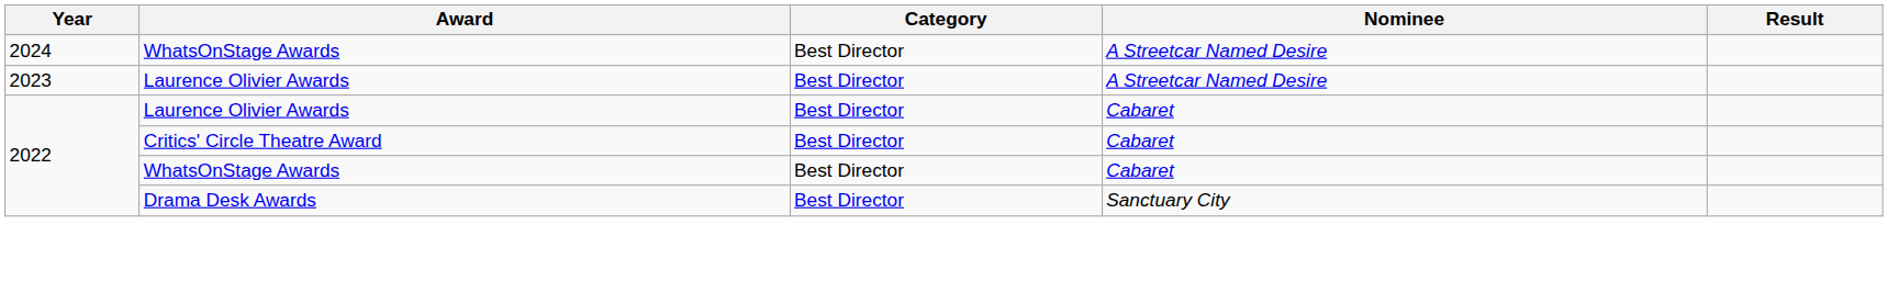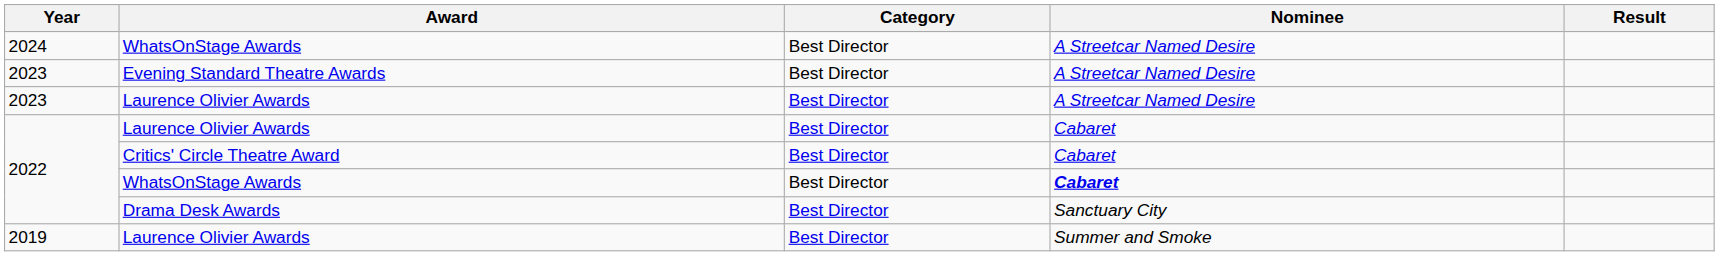 <table class="wikitable" style="width: 100%;">
 <tr>
 <th>Year</th>
 <th>Award</th>
 <th>Category</th>
 <th>Nominee</th>
 <th>Result</th>
 </tr>
 <tr>
 <td rowspan ="1">2024</td>
 <td><a href='#'>WhatsOnStage Awards</a></td>
+<td>Best Director</td>
+<td><em><a href='#'>A Streetcar Named Desire</a></em></td>
+<td></td>
+</tr>
+<tr>
+<td>2023</td>
+<td><a href='#'>Evening Standard Theatre Awards</a></td>
 <td>Best Director</td>
 <td><em><a href='#'>A Streetcar Named Desire</a></em></td>
 <td></td>
 </tr>
 <tr>
 <td rowspan ="1">2023</td>
 <td><a href='#'>Laurence Olivier Awards</a></td>
 <td><a href='#'>Best Director</a></td>
 <td><em><a href='#'>A Streetcar Named Desire</a></em></td>
 <td></td>
 </tr>
 <tr>
 <td rowspan ="4">2022</td>
 <td><a href='#'>Laurence Olivier Awards</a></td>
 <td><a href='#'>Best Director</a></td>
 <td><em><a href='#'>Cabaret</a></em></td>
 <td></td>
 </tr>
 <tr>
 <td><a href='#'>Critics' Circle Theatre Award</a></td>
 <td><a href='#'>Best Director</a></td>
 <td><em><a href='#'>Cabaret</a></em></td>
 <td></td>
 </tr>
 <tr>
 <td><a href='#'>WhatsOnStage Awards</a></td>
 <td>Best Director</td>
-<td><em><a href='#'>Cabaret</a></em></td>
+<td><strong><em><a href='#'>Cabaret</a></em></strong></td>
 <td></td>
 </tr>
 <tr>
 <td><a href='#'>Drama Desk Awards</a></td>
 <td><a href='#'>Best Director</a></td>
 <td><em>Sanctuary City</em></td>
 <td></td>
 </tr>
+<tr>
+<td>2019</td>
+<td><a href='#'>Laurence Olivier Awards</a></td>
+<td><a href='#'>Best Director</a></td>
+<td><em>Summer and Smoke</em></td>
+<td></td>
+</tr>
 </table>
